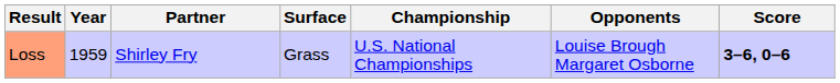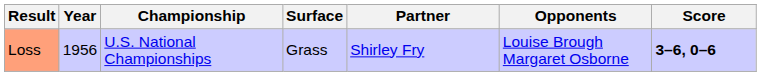 <table class="sortable wikitable">
 <tr>
 <th style="width:40px">Result</th>
 <th style="width:30px">Year</th>
+<th style="width:180px">Championship</th>
+<th style="width:50px">Surface</th>
 <th style="width:150px">Partner</th>
-<th style="width:50px">Surface</th>
-<th style="width:180px">Championship</th>
 <th style="width:150px">Opponents</th>
 <th style="width:100px" class="unsortable">Score</th>
 </tr>
 <tr style="background:#ccf;">
 <td style="background:#ffa07a;">Loss</td>
-<td>1959</td>
+<td>1956</td>
+<td><a href='#'>U.S. National Championships</a></td>
+<td>Grass</td>
 <td> <a href='#'>Shirley Fry</a></td>
-<td>Grass</td>
-<td><a href='#'>U.S. National Championships</a></td>
 <td> <a href='#'>Louise Brough</a> <br>  <a href='#'>Margaret Osborne</a></td>
 <td><strong>3–6, 0–6</strong></td>
 </tr>
 </table>
